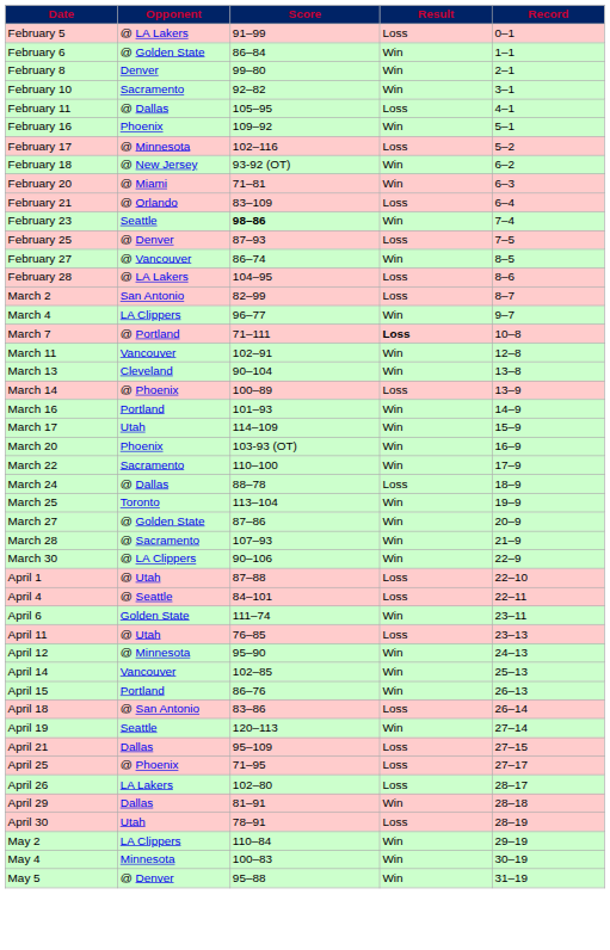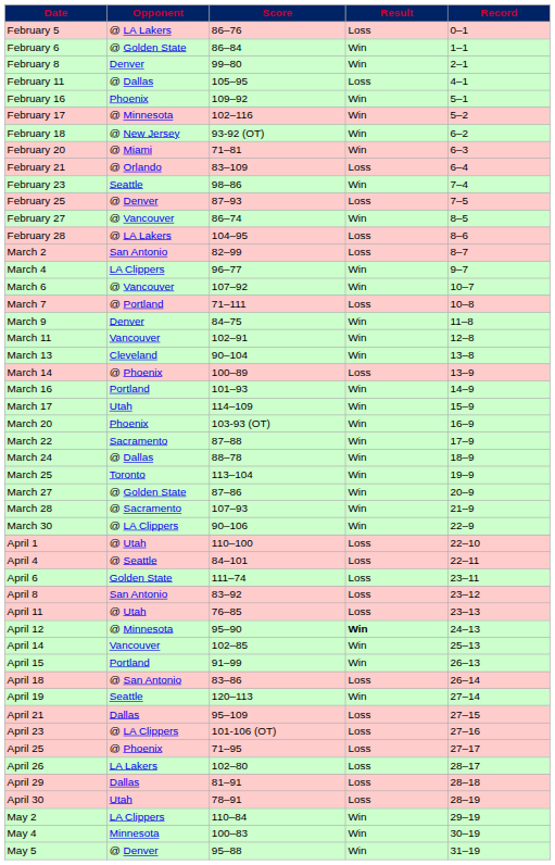 <table class="wikitable sortable sortable">
 <tr>
 <th style="background:#002366; color:#C03" width="15%">Date</th>
 <th style="background:#002366; color:#C03" width="15%">Opponent</th>
 <th style="background:#002366; color:#C03" width="20%">Score</th>
 <th style="background:#002366; color:#C03" width="15%">Result</th>
 <th style="background:#002366; color:#C03" width="15%">Record</th>
 </tr>
 <tr bgcolor="ffcccc">
 <td>February 5</td>
 <td>@ <a href='#'>LA Lakers</a></td>
-<td>91–99</td>
+<td>86–76</td>
 <td>Loss</td>
 <td>0–1</td>
 </tr>
 <tr bgcolor="ccffcc">
 <td>February 6</td>
 <td>@ <a href='#'>Golden State</a></td>
 <td>86–84</td>
 <td>Win</td>
 <td>1–1</td>
 </tr>
 <tr bgcolor="ccffcc">
 <td>February 8</td>
 <td><a href='#'>Denver</a></td>
 <td>99–80</td>
 <td>Win</td>
 <td>2–1</td>
-</tr>
-<tr bgcolor="ccffcc">
-<td>February 10</td>
-<td><a href='#'>Sacramento</a></td>
-<td>92–82</td>
-<td>Win</td>
-<td>3–1</td>
 </tr>
 <tr bgcolor="ccffcc">
 <td>February 11</td>
 <td>@ <a href='#'>Dallas</a></td>
 <td>105–95</td>
 <td>Loss</td>
 <td>4–1</td>
 </tr>
 <tr bgcolor="ccffcc">
 <td>February 16</td>
 <td><a href='#'>Phoenix</a></td>
 <td>109–92</td>
 <td>Win</td>
 <td>5–1</td>
 </tr>
 <tr bgcolor="ffcccc">
 <td>February 17</td>
 <td>@ <a href='#'>Minnesota</a></td>
 <td>102–116</td>
-<td>Loss</td>
+<td>Win</td>
 <td>5–2</td>
 </tr>
 <tr bgcolor="ccffcc">
 <td>February 18</td>
 <td>@ <a href='#'>New Jersey</a></td>
 <td>93-92 (OT)</td>
 <td>Win</td>
 <td>6–2</td>
 </tr>
 <tr bgcolor="ffcccc">
 <td>February 20</td>
 <td>@ <a href='#'>Miami</a></td>
 <td>71–81</td>
 <td>Win</td>
 <td>6–3</td>
 </tr>
 <tr bgcolor="ffcccc">
 <td>February 21</td>
 <td>@ <a href='#'>Orlando</a></td>
 <td>83–109</td>
 <td>Loss</td>
 <td>6–4</td>
 </tr>
 <tr bgcolor="ccffcc">
 <td>February 23</td>
 <td><a href='#'>Seattle</a></td>
-<td><strong>98–86</strong></td>
+<td>98–86</td>
 <td>Win</td>
 <td>7–4</td>
 </tr>
 <tr bgcolor="ffcccc">
 <td>February 25</td>
 <td>@ <a href='#'>Denver</a></td>
 <td>87–93</td>
 <td>Loss</td>
 <td>7–5</td>
 </tr>
 <tr bgcolor="ccffcc">
 <td>February 27</td>
 <td>@ <a href='#'>Vancouver</a></td>
 <td>86–74</td>
 <td>Win</td>
 <td>8–5</td>
 </tr>
 <tr bgcolor="ffcccc">
 <td>February 28</td>
 <td>@ <a href='#'>LA Lakers</a></td>
 <td>104–95</td>
 <td>Loss</td>
 <td>8–6</td>
 </tr>
 <tr bgcolor="ffcccc">
 <td>March 2</td>
 <td><a href='#'>San Antonio</a></td>
 <td>82–99</td>
 <td>Loss</td>
 <td>8–7</td>
 </tr>
 <tr bgcolor="ccffcc">
 <td>March 4</td>
 <td><a href='#'>LA Clippers</a></td>
 <td>96–77</td>
 <td>Win</td>
 <td>9–7</td>
 </tr>
+<tr bgcolor="ccffcc">
+<td>March 6</td>
+<td>@ <a href='#'>Vancouver</a></td>
+<td>107–92</td>
+<td>Win</td>
+<td>10–7</td>
+</tr>
 <tr bgcolor="ffcccc">
 <td>March 7</td>
 <td>@ <a href='#'>Portland</a></td>
 <td>71–111</td>
-<td><strong>Loss</strong></td>
+<td>Loss</td>
 <td>10–8</td>
+</tr>
+<tr bgcolor="ccffcc">
+<td>March 9</td>
+<td><a href='#'>Denver</a></td>
+<td>84–75</td>
+<td>Win</td>
+<td>11–8</td>
 </tr>
 <tr bgcolor="ccffcc">
 <td>March 11</td>
 <td><a href='#'>Vancouver</a></td>
 <td>102–91</td>
 <td>Win</td>
 <td>12–8</td>
 </tr>
 <tr bgcolor="ccffcc">
 <td>March 13</td>
 <td><a href='#'>Cleveland</a></td>
 <td>90–104</td>
 <td>Win</td>
 <td>13–8</td>
 </tr>
 <tr bgcolor="ffcccc">
 <td>March 14</td>
 <td>@ <a href='#'>Phoenix</a></td>
 <td>100–89</td>
 <td>Loss</td>
 <td>13–9</td>
 </tr>
 <tr bgcolor="ccffcc">
 <td>March 16</td>
 <td><a href='#'>Portland</a></td>
 <td>101–93</td>
 <td>Win</td>
 <td>14–9</td>
 </tr>
 <tr bgcolor="ccffcc">
 <td>March 17</td>
 <td><a href='#'>Utah</a></td>
 <td>114–109</td>
 <td>Win</td>
 <td>15–9</td>
 </tr>
 <tr bgcolor="ccffcc">
 <td>March 20</td>
 <td><a href='#'>Phoenix</a></td>
 <td>103-93 (OT)</td>
 <td>Win</td>
 <td>16–9</td>
 </tr>
 <tr bgcolor="ccffcc">
 <td>March 22</td>
 <td><a href='#'>Sacramento</a></td>
-<td>110–100</td>
+<td>87–88</td>
 <td>Win</td>
 <td>17–9</td>
 </tr>
 <tr bgcolor="ccffcc">
 <td>March 24</td>
 <td>@ <a href='#'>Dallas</a></td>
 <td>88–78</td>
-<td>Loss</td>
+<td>Win</td>
 <td>18–9</td>
 </tr>
 <tr bgcolor="ccffcc">
 <td>March 25</td>
 <td><a href='#'>Toronto</a></td>
 <td>113–104</td>
 <td>Win</td>
 <td>19–9</td>
 </tr>
 <tr bgcolor="ccffcc">
 <td>March 27</td>
 <td>@ <a href='#'>Golden State</a></td>
 <td>87–86</td>
 <td>Win</td>
 <td>20–9</td>
 </tr>
 <tr bgcolor="ccffcc">
 <td>March 28</td>
 <td>@ <a href='#'>Sacramento</a></td>
 <td>107–93</td>
 <td>Win</td>
 <td>21–9</td>
 </tr>
 <tr bgcolor="ccffcc">
 <td>March 30</td>
 <td>@ <a href='#'>LA Clippers</a></td>
 <td>90–106</td>
 <td>Win</td>
 <td>22–9</td>
 </tr>
 <tr bgcolor="ffcccc">
 <td>April 1</td>
 <td>@ <a href='#'>Utah</a></td>
-<td>87–88</td>
+<td>110–100</td>
 <td>Loss</td>
 <td>22–10</td>
 </tr>
 <tr bgcolor="ffcccc">
 <td>April 4</td>
 <td>@ <a href='#'>Seattle</a></td>
 <td>84–101</td>
 <td>Loss</td>
 <td>22–11</td>
 </tr>
 <tr bgcolor="ccffcc">
 <td>April 6</td>
 <td><a href='#'>Golden State</a></td>
 <td>111–74</td>
-<td>Win</td>
+<td>Loss</td>
 <td>23–11</td>
+</tr>
+<tr bgcolor="ffcccc">
+<td>April 8</td>
+<td><a href='#'>San Antonio</a></td>
+<td>83–92</td>
+<td>Loss</td>
+<td>23–12</td>
 </tr>
 <tr bgcolor="ffcccc">
 <td>April 11</td>
 <td>@ <a href='#'>Utah</a></td>
 <td>76–85</td>
 <td>Loss</td>
 <td>23–13</td>
 </tr>
 <tr bgcolor="ccffcc">
 <td>April 12</td>
 <td>@ <a href='#'>Minnesota</a></td>
 <td>95–90</td>
-<td>Win</td>
+<td><strong>Win</strong></td>
 <td>24–13</td>
 </tr>
 <tr bgcolor="ccffcc">
 <td>April 14</td>
 <td><a href='#'>Vancouver</a></td>
 <td>102–85</td>
 <td>Win</td>
 <td>25–13</td>
 </tr>
 <tr bgcolor="ccffcc">
 <td>April 15</td>
 <td><a href='#'>Portland</a></td>
-<td>86–76</td>
+<td>91–99</td>
 <td>Win</td>
 <td>26–13</td>
 </tr>
 <tr bgcolor="ffcccc">
 <td>April 18</td>
 <td>@ <a href='#'>San Antonio</a></td>
 <td>83–86</td>
 <td>Loss</td>
 <td>26–14</td>
 </tr>
 <tr bgcolor="ccffcc">
 <td>April 19</td>
 <td><a href='#'>Seattle</a></td>
 <td>120–113</td>
 <td>Win</td>
 <td>27–14</td>
 </tr>
 <tr bgcolor="ffcccc">
 <td>April 21</td>
 <td><a href='#'>Dallas</a></td>
 <td>95–109</td>
 <td>Loss</td>
 <td>27–15</td>
 </tr>
 <tr bgcolor="ffcccc">
+<td>April 23</td>
+<td>@ <a href='#'>LA Clippers</a></td>
+<td>101-106 (OT)</td>
+<td>Loss</td>
+<td>27–16</td>
+</tr>
+<tr bgcolor="ffcccc">
 <td>April 25</td>
 <td>@ <a href='#'>Phoenix</a></td>
 <td>71–95</td>
 <td>Loss</td>
 <td>27–17</td>
 </tr>
 <tr bgcolor="ccffcc">
 <td>April 26</td>
 <td><a href='#'>LA Lakers</a></td>
 <td>102–80</td>
 <td>Loss</td>
 <td>28–17</td>
 </tr>
 <tr bgcolor="ffcccc">
 <td>April 29</td>
 <td><a href='#'>Dallas</a></td>
 <td>81–91</td>
-<td>Win</td>
+<td>Loss</td>
 <td>28–18</td>
 </tr>
 <tr bgcolor="ffcccc">
 <td>April 30</td>
 <td><a href='#'>Utah</a></td>
 <td>78–91</td>
 <td>Loss</td>
 <td>28–19</td>
 </tr>
 <tr bgcolor="ccffcc">
 <td>May 2</td>
 <td><a href='#'>LA Clippers</a></td>
 <td>110–84</td>
 <td>Win</td>
 <td>29–19</td>
 </tr>
 <tr bgcolor="ccffcc">
 <td>May 4</td>
 <td><a href='#'>Minnesota</a></td>
 <td>100–83</td>
 <td>Win</td>
 <td>30–19</td>
 </tr>
 <tr bgcolor="ccffcc">
 <td>May 5</td>
 <td>@ <a href='#'>Denver</a></td>
 <td>95–88</td>
 <td>Win</td>
 <td>31–19</td>
 </tr>
 </table>
